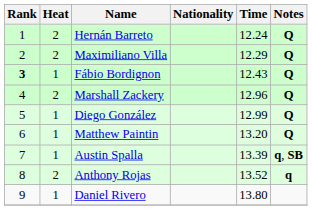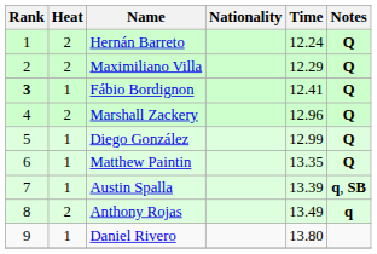 <table class="wikitable sortable" style="text-align:center">
 <tr>
 <th>Rank</th>
 <th>Heat</th>
 <th>Name</th>
 <th>Nationality</th>
 <th>Time</th>
 <th>Notes</th>
 </tr>
 <tr bgcolor=ccffcc>
 <td>1</td>
 <td>2</td>
 <td align=left><a href='#'>Hernán Barreto</a></td>
 <td align=left></td>
 <td>12.24</td>
 <td><strong>Q</strong></td>
 </tr>
 <tr bgcolor=ccffcc>
 <td>2</td>
 <td>2</td>
 <td align=left><a href='#'>Maximiliano Villa</a></td>
 <td align=left></td>
 <td>12.29</td>
 <td><strong>Q</strong></td>
 </tr>
 <tr bgcolor=ccffcc>
 <td><strong>3</strong></td>
 <td>1</td>
 <td align=left><a href='#'>Fábio Bordignon</a></td>
 <td align=left></td>
-<td>12.43</td>
+<td>12.41</td>
 <td><strong>Q</strong></td>
 </tr>
 <tr bgcolor=ccffcc>
 <td>4</td>
 <td>2</td>
 <td align=left><a href='#'>Marshall Zackery</a></td>
 <td align=left></td>
 <td>12.96</td>
 <td><strong>Q</strong></td>
 </tr>
 <tr bgcolor=ddffdd>
 <td>5</td>
 <td>1</td>
 <td align=left><a href='#'>Diego González</a></td>
 <td align=left></td>
 <td>12.99</td>
 <td><strong>Q</strong></td>
 </tr>
 <tr bgcolor=ddffdd>
 <td>6</td>
 <td>1</td>
 <td align=left><a href='#'>Matthew Paintin</a></td>
 <td align=left></td>
-<td>13.20</td>
+<td>13.35</td>
 <td><strong>Q</strong></td>
 </tr>
 <tr bgcolor=ddffdd>
 <td>7</td>
 <td>1</td>
 <td align=left><a href='#'>Austin Spalla</a></td>
 <td align=left></td>
 <td>13.39</td>
 <td><strong>q</strong>, <strong>SB</strong></td>
 </tr>
 <tr bgcolor=ddffdd>
 <td>8</td>
 <td>2</td>
 <td align=left><a href='#'>Anthony Rojas</a></td>
 <td align=left></td>
-<td>13.52</td>
+<td>13.49</td>
 <td><strong>q</strong></td>
 </tr>
 <tr>
 <td>9</td>
 <td>1</td>
 <td align=left><a href='#'>Daniel Rivero</a></td>
 <td align=left></td>
 <td>13.80</td>
 <td></td>
 </tr>
 <tr>
 </tr>
 </table>
